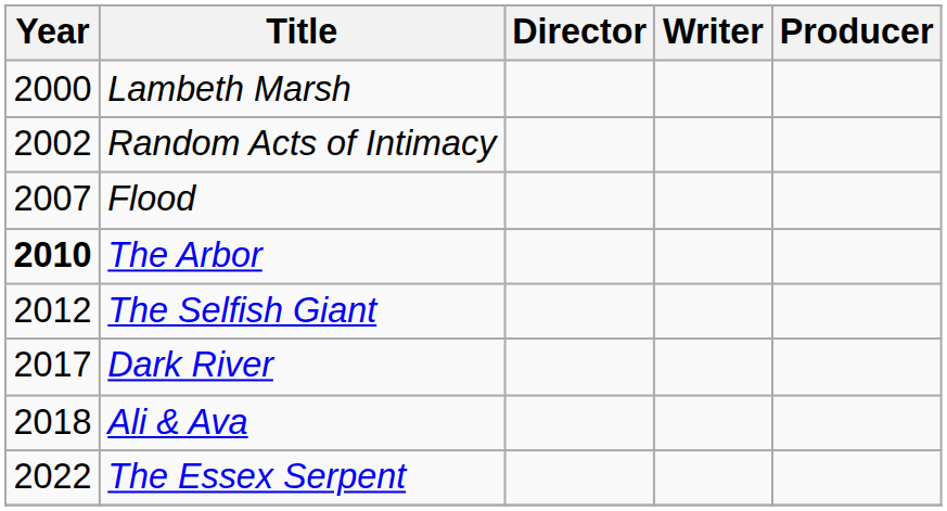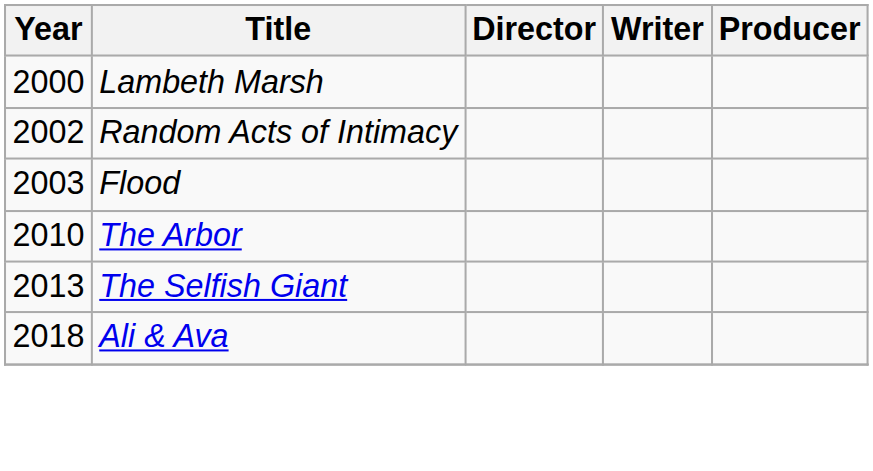 <table class="wikitable">
 <tr>
 <th>Year</th>
 <th>Title</th>
 <th>Director</th>
 <th>Writer</th>
 <th>Producer</th>
 </tr>
 <tr>
 <td>2000</td>
 <td><em>Lambeth Marsh</em></td>
 <td></td>
 <td></td>
 <td></td>
 </tr>
 <tr>
 <td>2002</td>
 <td><em>Random Acts of Intimacy</em></td>
 <td></td>
 <td></td>
 <td></td>
 </tr>
 <tr>
-<td>2007</td>
+<td>2003</td>
 <td><em>Flood</em></td>
 <td></td>
 <td></td>
 <td></td>
 </tr>
 <tr>
-<td><strong>2010</strong></td>
+<td>2010</td>
 <td><em><a href='#'>The Arbor</a></em></td>
 <td></td>
 <td></td>
 <td></td>
 </tr>
 <tr>
-<td>2012</td>
+<td>2013</td>
 <td><em><a href='#'>The Selfish Giant</a></em></td>
-<td></td>
-<td></td>
-<td></td>
-</tr>
-<tr>
-<td>2017</td>
-<td><em><a href='#'>Dark River</a></em></td>
 <td></td>
 <td></td>
 <td></td>
 </tr>
 <tr>
 <td>2018</td>
 <td><em><a href='#'>Ali & Ava</a></em></td>
 <td></td>
 <td></td>
 <td></td>
 </tr>
 <tr>
-<td>2022</td>
-<td><em><a href='#'>The Essex Serpent</a></em></td>
-<td></td>
-<td></td>
-<td></td>
-</tr>
-<tr>
 </tr>
 </table>
